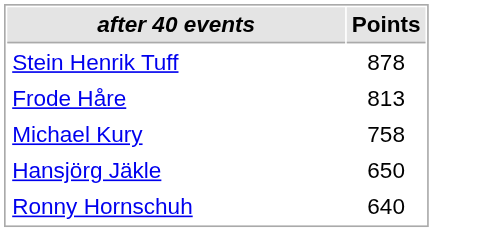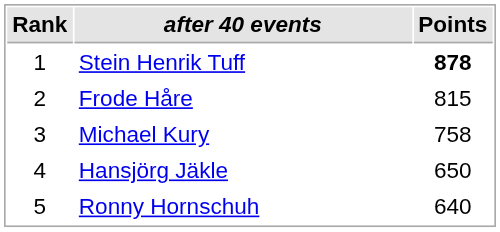 <table cellspacing="1" cellpadding="3" style="border:1px solid #AAAAAA;font-size:86%">
 <tr bgcolor="#E4E4E4">
+<th style="border-bottom:1px solid #AAAAAA" width=10>Rank</th>
 <th style="border-bottom:1px solid #AAAAAA" width=200><em>after 40 events</em></th>
 <th style="border-bottom:1px solid #AAAAAA" width=20>Points</th>
 </tr>
 <tr>
+<td align=center>1</td>
 <td align=left> <a href='#'>Stein Henrik Tuff</a></td>
-<td align=center>878</td>
+<td align=center><strong>878</strong></td>
 </tr>
 <tr>
+<td align=center>2</td>
 <td align=left> <a href='#'>Frode Håre</a></td>
-<td align=center>813</td>
+<td align=center>815</td>
 </tr>
 <tr>
+<td align=center>3</td>
 <td align=left> <a href='#'>Michael Kury</a></td>
 <td align=center>758</td>
 </tr>
 <tr>
+<td align=center>4</td>
 <td align=left> <a href='#'>Hansjörg Jäkle</a></td>
 <td align=center>650</td>
 </tr>
 <tr>
+<td align=center>5</td>
 <td align=left> <a href='#'>Ronny Hornschuh</a></td>
 <td align=center>640</td>
 </tr>
 </table>
